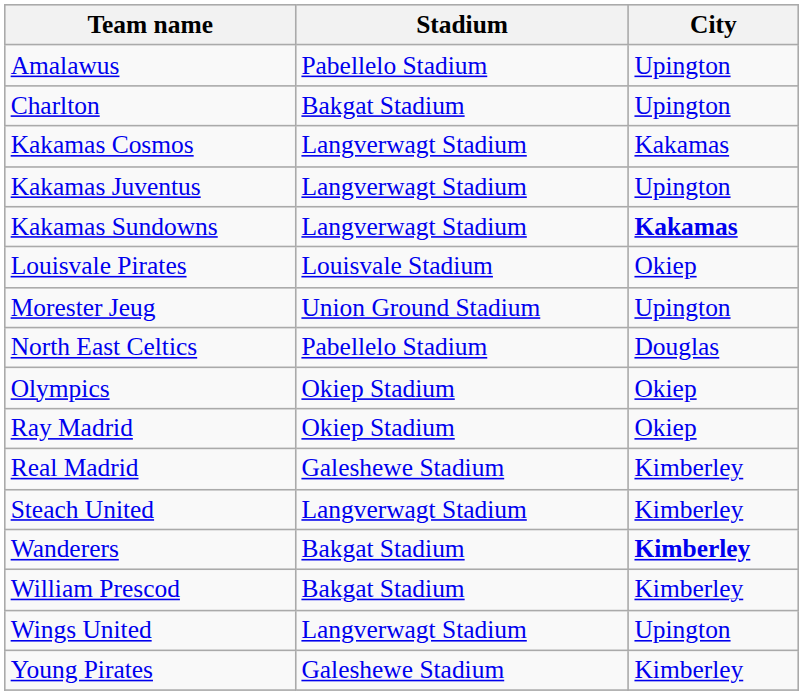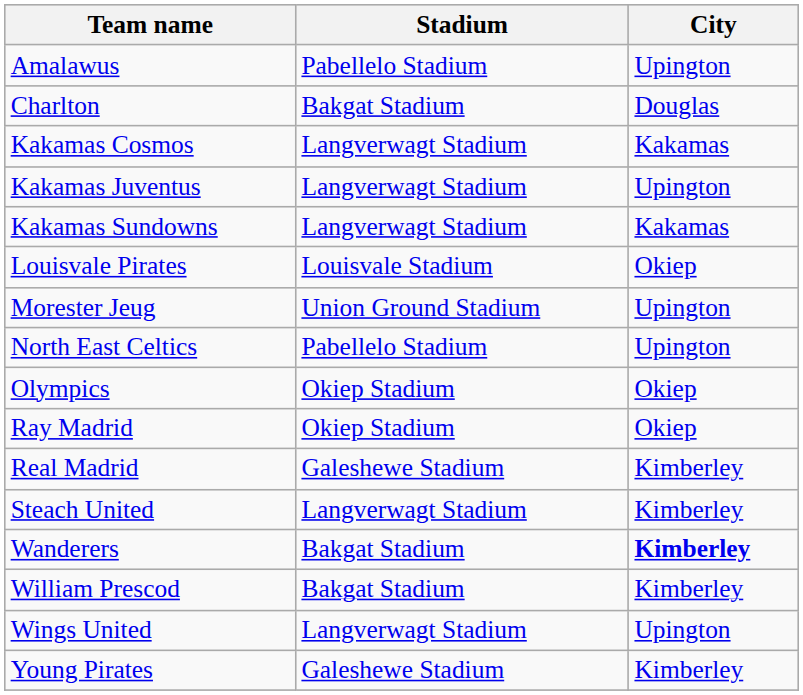 <table class="wikitable sortable" style="width:500px;">
 <tr>
 <th>Team name</th>
 <th>Stadium</th>
 <th>City</th>
 </tr>
 <tr>
 <td><a href='#'>Amalawus</a></td>
 <td><a href='#'>Pabellelo Stadium</a></td>
 <td><a href='#'>Upington</a></td>
 </tr>
 <tr>
 <td><a href='#'>Charlton</a></td>
 <td><a href='#'>Bakgat Stadium</a></td>
-<td><a href='#'>Upington</a></td>
+<td><a href='#'>Douglas</a></td>
 </tr>
 <tr>
 <td><a href='#'>Kakamas Cosmos</a></td>
 <td><a href='#'>Langverwagt Stadium</a></td>
 <td><a href='#'>Kakamas</a></td>
 </tr>
 <tr>
 <td><a href='#'>Kakamas Juventus</a></td>
 <td><a href='#'>Langverwagt Stadium</a></td>
 <td><a href='#'>Upington</a></td>
 </tr>
 <tr>
 <td><a href='#'>Kakamas Sundowns</a></td>
 <td><a href='#'>Langverwagt Stadium</a></td>
-<td><strong><a href='#'>Kakamas</a></strong></td>
+<td><a href='#'>Kakamas</a></td>
 </tr>
 <tr>
 <td><a href='#'>Louisvale Pirates</a></td>
 <td><a href='#'>Louisvale Stadium</a></td>
 <td><a href='#'>Okiep</a></td>
 </tr>
 <tr>
 <td><a href='#'>Morester Jeug</a></td>
 <td><a href='#'>Union Ground Stadium</a></td>
 <td><a href='#'>Upington</a></td>
 </tr>
 <tr>
 <td><a href='#'>North East Celtics</a></td>
 <td><a href='#'>Pabellelo Stadium</a></td>
-<td><a href='#'>Douglas</a></td>
+<td><a href='#'>Upington</a></td>
 </tr>
 <tr>
 <td><a href='#'>Olympics</a></td>
 <td><a href='#'>Okiep Stadium</a></td>
 <td><a href='#'>Okiep</a></td>
 </tr>
 <tr>
 <td><a href='#'>Ray Madrid</a></td>
 <td><a href='#'>Okiep Stadium</a></td>
 <td><a href='#'>Okiep</a></td>
 </tr>
 <tr>
 <td><a href='#'>Real Madrid</a></td>
 <td><a href='#'>Galeshewe Stadium</a></td>
 <td><a href='#'>Kimberley</a></td>
 </tr>
 <tr>
 <td><a href='#'>Steach United</a></td>
 <td><a href='#'>Langverwagt Stadium</a></td>
 <td><a href='#'>Kimberley</a></td>
 </tr>
 <tr>
 <td><a href='#'>Wanderers</a></td>
 <td><a href='#'>Bakgat Stadium</a></td>
 <td><strong><a href='#'>Kimberley</a></strong></td>
 </tr>
 <tr>
 <td><a href='#'>William Prescod</a></td>
 <td><a href='#'>Bakgat Stadium</a></td>
 <td><a href='#'>Kimberley</a></td>
 </tr>
 <tr>
 <td><a href='#'>Wings United</a></td>
 <td><a href='#'>Langverwagt Stadium</a></td>
 <td><a href='#'>Upington</a></td>
 </tr>
 <tr>
 <td><a href='#'>Young Pirates</a></td>
 <td><a href='#'>Galeshewe Stadium</a></td>
 <td><a href='#'>Kimberley</a></td>
 </tr>
 </table>
